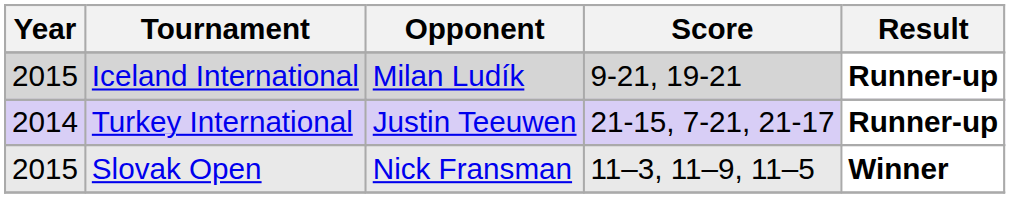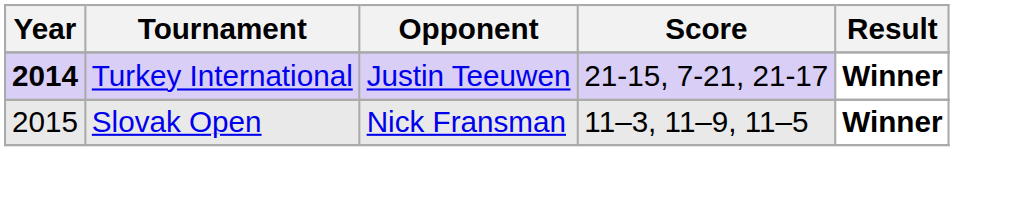 <table class="sortable wikitable" style="font-size: 90%;">
 <tr>
 <th>Year</th>
 <th>Tournament</th>
 <th>Opponent</th>
 <th>Score</th>
 <th>Result</th>
 </tr>
 <tr>
 </tr>
-<tr style="background:#D5D5D5">
-<td align="center">2015</td>
-<td align="left"><a href='#'>Iceland International</a></td>
-<td align="left"> <a href='#'>Milan Ludík</a></td>
-<td align="left">9-21, 19-21</td>
-<td style="text-align:left; background:white"> <strong>Runner-up</strong></td>
-</tr>
 <tr>
 </tr>
 <tr style="background:#D8CEF6">
-<td align="center">2014</td>
+<td align="center"><strong>2014</strong></td>
 <td align="left"><a href='#'>Turkey International</a></td>
 <td align="left"> <a href='#'>Justin Teeuwen</a></td>
 <td align="left">21-15, 7-21, 21-17</td>
-<td style="text-align:left; background:white"> <strong>Runner-up</strong></td>
+<td style="text-align:left; background:white"> <strong>Winner</strong></td>
 </tr>
 <tr>
 </tr>
 <tr style="background:#E9E9E9">
 <td align="center">2015</td>
 <td align="left"><a href='#'>Slovak Open</a></td>
 <td align="left"> <a href='#'>Nick Fransman</a></td>
 <td align="left">11–3, 11–9, 11–5</td>
 <td style="text-align:left; background:white"> <strong>Winner</strong></td>
 </tr>
 <tr>
 </tr>
 </table>
